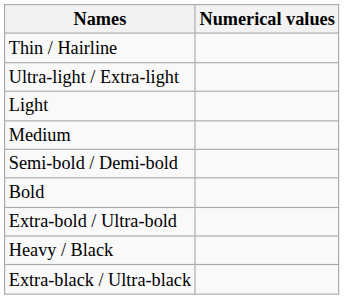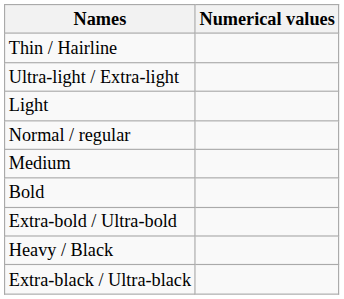 <table class="wikitable">
 <tr>
 <th>Names</th>
 <th>Numerical values</th>
 </tr>
 <tr>
 <td>Thin / Hairline</td>
 <td></td>
 </tr>
 <tr>
 <td>Ultra-light / Extra-light</td>
 <td></td>
 </tr>
 <tr>
 <td>Light</td>
 <td></td>
 </tr>
 <tr>
-<td>Medium</td>
+<td>Normal / regular</td>
 <td></td>
 </tr>
 <tr>
-<td>Semi-bold / Demi-bold</td>
+<td>Medium</td>
 <td></td>
 </tr>
 <tr>
 <td>Bold</td>
 <td></td>
 </tr>
 <tr>
 <td>Extra-bold / Ultra-bold</td>
 <td></td>
 </tr>
 <tr>
 <td>Heavy / Black</td>
 <td></td>
 </tr>
 <tr>
 <td>Extra-black / Ultra-black</td>
 <td></td>
 </tr>
 </table>
